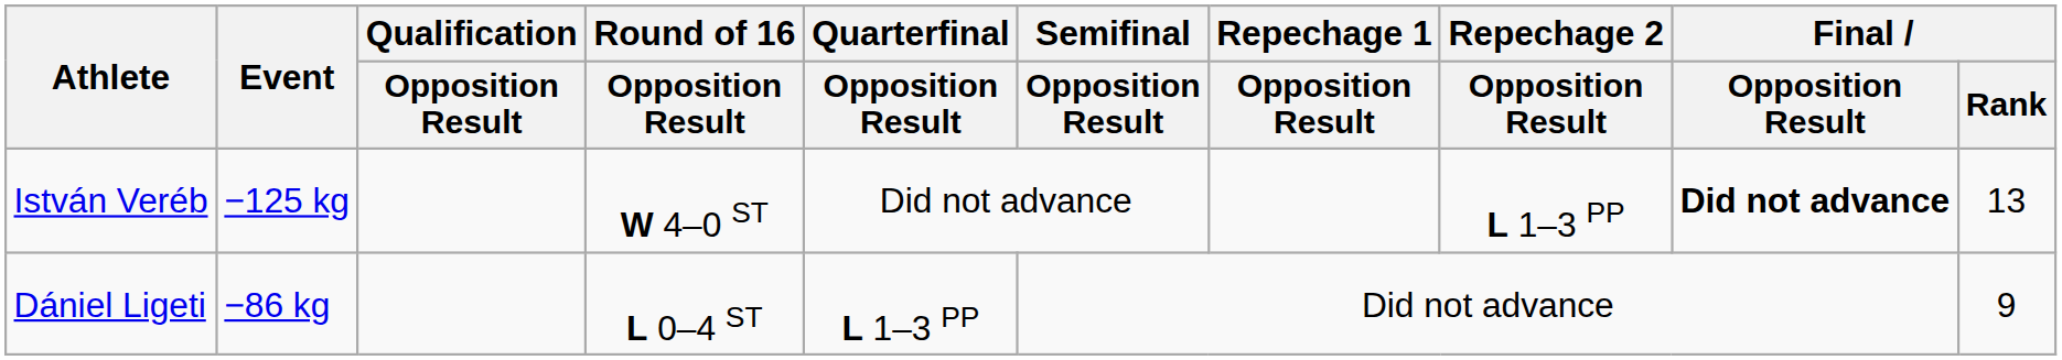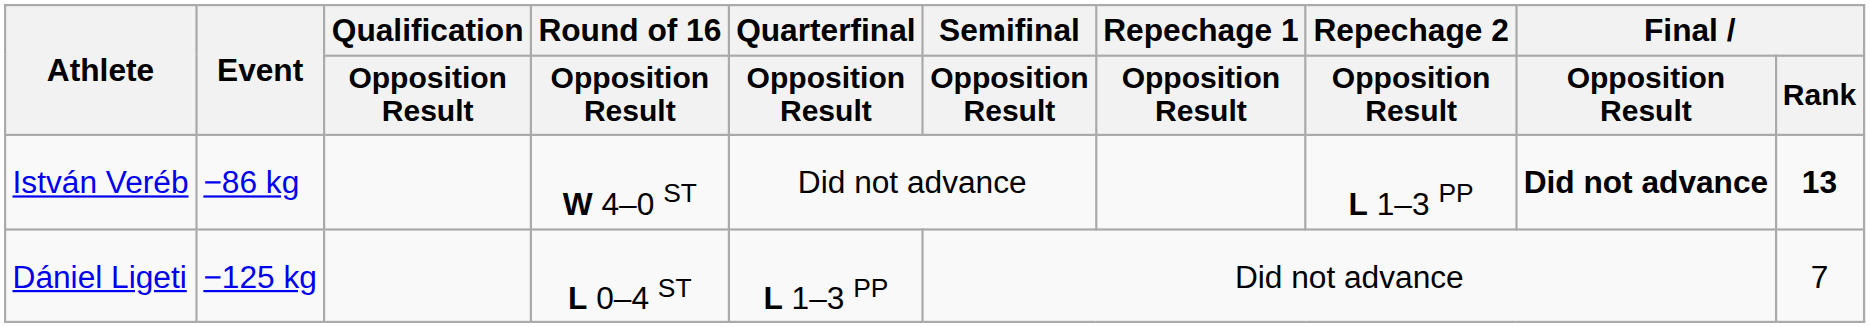 <table class="wikitable" style="font-size:90%">
 <tr>
 <th rowspan=2>Athlete</th>
 <th rowspan=2>Event</th>
 <th>Qualification</th>
 <th>Round of 16</th>
 <th>Quarterfinal</th>
 <th>Semifinal</th>
 <th>Repechage 1</th>
 <th>Repechage 2</th>
 <th colspan=2>Final / </th>
 </tr>
 <tr style="font-size: 95%">
 <th>Opposition<br>Result</th>
 <th>Opposition<br>Result</th>
 <th>Opposition<br>Result</th>
 <th>Opposition<br>Result</th>
 <th>Opposition<br>Result</th>
 <th>Opposition<br>Result</th>
 <th>Opposition<br>Result</th>
 <th>Rank</th>
 </tr>
 <tr align=center>
 <td align=left><a href='#'>István Veréb</a></td>
-<td align=left><a href='#'>−125 kg</a></td>
+<td align=left><a href='#'>−86 kg</a></td>
 <td></td>
 <td><br><strong>W</strong> 4–0 <sup>ST</sup></td>
 <td colspan=2>Did not advance</td>
 <td></td>
 <td><br><strong>L</strong> 1–3 <sup>PP</sup></td>
 <td><strong>Did not advance</strong></td>
-<td>13</td>
+<td><strong>13</strong></td>
 </tr>
 <tr align=center>
 <td align=left><a href='#'>Dániel Ligeti</a></td>
-<td align=left><a href='#'>−86 kg</a></td>
+<td align=left><a href='#'>−125 kg</a></td>
 <td></td>
 <td><br><strong>L</strong> 0–4 <sup>ST</sup></td>
 <td><br><strong>L</strong> 1–3 <sup>PP</sup></td>
 <td colspan=4>Did not advance</td>
-<td>9</td>
+<td>7</td>
 </tr>
 </table>
